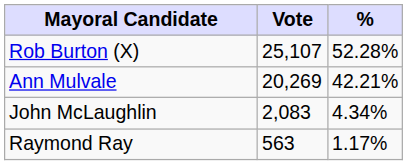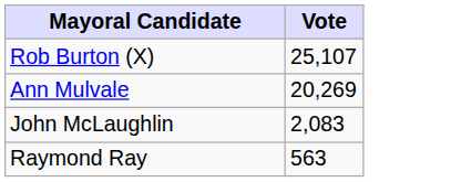 <table class="wikitable">
 <tr>
 <th style="background:#ddf; width:200px;">Mayoral Candidate </th>
 <th style="background:#ddf; width:50px;">Vote</th>
-<th style="background:#ddf; width:30px;">%</th>
 </tr>
 <tr>
 <td><a href='#'>Rob Burton</a> (X)</td>
 <td>25,107</td>
-<td>52.28%</td>
 </tr>
 <tr>
 <td><a href='#'>Ann Mulvale</a></td>
 <td>20,269</td>
-<td>42.21%</td>
 </tr>
 <tr>
 <td>John McLaughlin</td>
 <td>2,083</td>
-<td>4.34%</td>
 </tr>
 <tr>
 <td>Raymond Ray</td>
 <td>563</td>
-<td>1.17%</td>
 </tr>
 </table>
